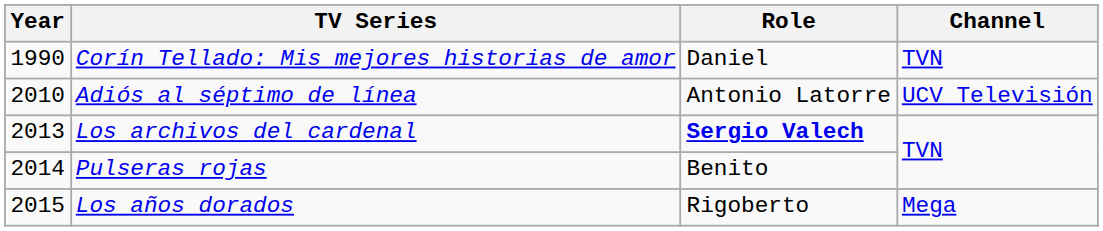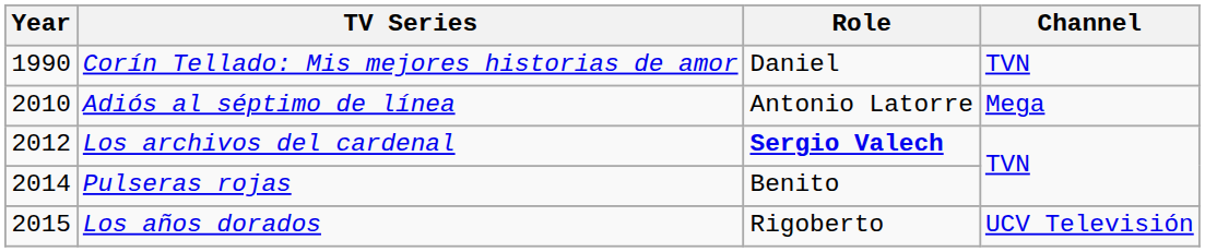 <table class="wikitable" style="font-size:95%;">
 <tr>
 <th>Year</th>
 <th>TV Series</th>
 <th>Role</th>
 <th>Channel</th>
 </tr>
 <tr>
 <td>1990</td>
 <td><em><a href='#'>Corín Tellado: Mis mejores historias de amor</a></em></td>
 <td>Daniel</td>
 <td><a href='#'>TVN</a></td>
 </tr>
 <tr>
 <td>2010</td>
 <td><em><a href='#'>Adiós al séptimo de línea</a></em></td>
 <td>Antonio Latorre</td>
-<td><a href='#'>UCV Televisión</a></td>
+<td><a href='#'>Mega</a></td>
 </tr>
 <tr>
-<td>2013</td>
+<td>2012</td>
 <td><em><a href='#'>Los archivos del cardenal</a></em></td>
 <td><strong><a href='#'>Sergio Valech</a></strong></td>
 <td rowspan="2"><a href='#'>TVN</a></td>
 </tr>
 <tr>
 <td>2014</td>
 <td><a href='#'><em>Pulseras rojas</em></a></td>
 <td>Benito</td>
 </tr>
 <tr>
 <td>2015</td>
 <td><a href='#'><em>Los años dorados</em></a></td>
 <td>Rigoberto</td>
-<td><a href='#'>Mega</a></td>
+<td><a href='#'>UCV Televisión</a></td>
 </tr>
 </table>
